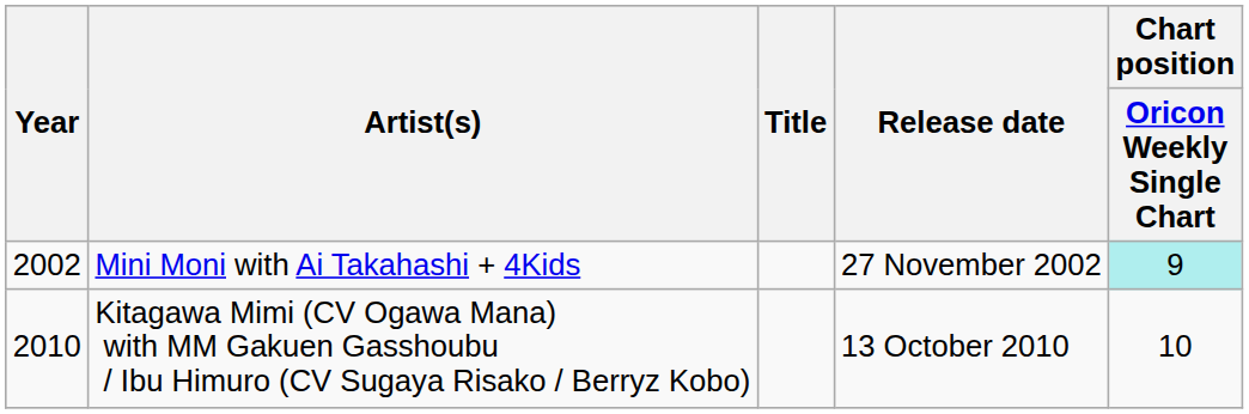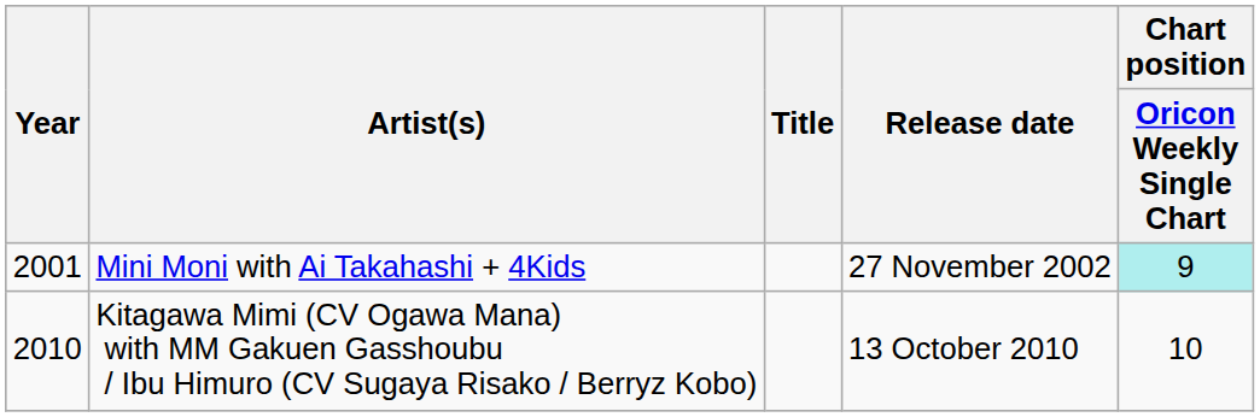 <table class="wikitable">
 <tr>
 <th rowspan="2">Year</th>
 <th rowspan="2">Artist(s)</th>
 <th rowspan="2">Title</th>
 <th rowspan="2">Release date</th>
 <th>Chart<br>position</th>
 </tr>
 <tr>
 <th><a href='#'>Oricon</a><br>Weekly<br>Single<br>Chart</th>
 </tr>
 <tr>
-<td align="center">2002</td>
+<td align="center">2001</td>
 <td><a href='#'>Mini Moni</a> with <a href='#'>Ai Takahashi</a> + <a href='#'>4Kids</a></td>
 <td></td>
 <td>27 November 2002</td>
 <td align="center" style="background: paleturquoise;">9</td>
 </tr>
 <tr>
 <td align="center">2010</td>
 <td>Kitagawa Mimi (CV Ogawa Mana)<br> with MM Gakuen Gasshoubu<br> / Ibu Himuro (CV Sugaya Risako / Berryz Kobo)</td>
 <td></td>
 <td>13 October 2010</td>
 <td align="center">10</td>
 </tr>
 </table>
